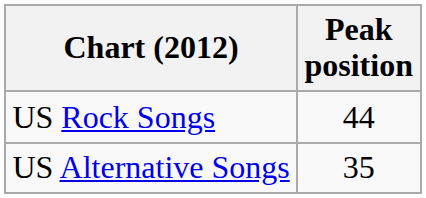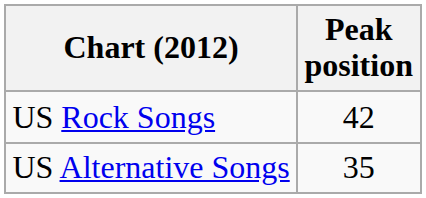 <table class="wikitable sortable">
 <tr>
 <th scope="col">Chart (2012)</th>
 <th scope="col">Peak<br>position</th>
 </tr>
 <tr>
 <td>US <a href='#'>Rock Songs</a></td>
-<td style="text-align:center;">44</td>
+<td style="text-align:center;">42</td>
 </tr>
 <tr>
 <td>US <a href='#'>Alternative Songs</a></td>
 <td style="text-align:center;">35</td>
 </tr>
 </table>
